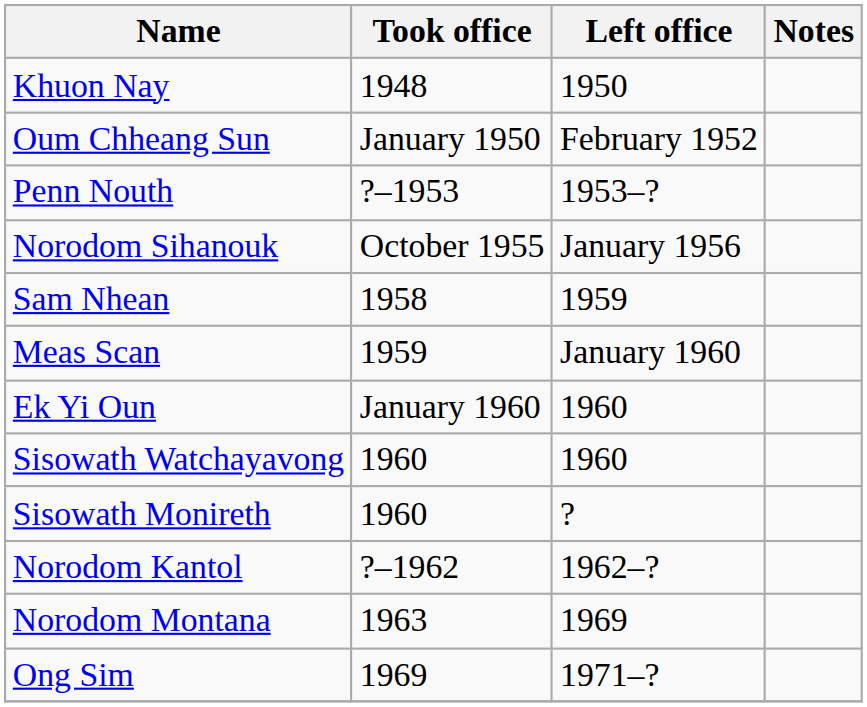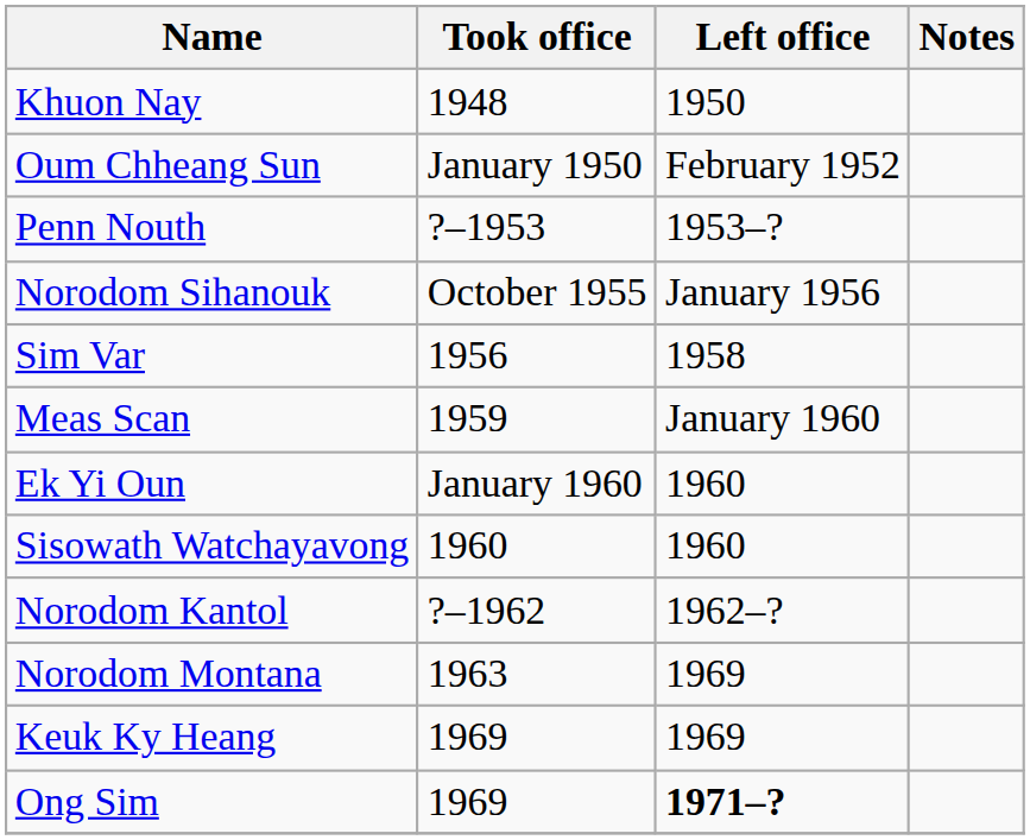 <table class="wikitable">
 <tr>
 <th>Name</th>
 <th>Took office</th>
 <th>Left office</th>
 <th>Notes</th>
 </tr>
 <tr>
 <td><a href='#'>Khuon Nay</a></td>
 <td>1948</td>
 <td>1950</td>
 <td></td>
 </tr>
 <tr>
 <td><a href='#'>Oum Chheang Sun</a></td>
 <td>January 1950</td>
 <td>February 1952</td>
 <td></td>
 </tr>
 <tr>
 <td><a href='#'>Penn Nouth</a></td>
 <td>?–1953</td>
 <td>1953–?</td>
 <td></td>
 </tr>
 <tr>
 <td><a href='#'>Norodom Sihanouk</a></td>
 <td>October 1955</td>
 <td>January 1956</td>
 <td></td>
 </tr>
 <tr>
-<td><a href='#'>Sam Nhean</a></td>
+<td><a href='#'>Sim Var</a></td>
+<td>1956</td>
 <td>1958</td>
-<td>1959</td>
 <td></td>
 </tr>
 <tr>
 <td><a href='#'>Meas Scan</a></td>
 <td>1959</td>
 <td>January 1960</td>
 <td></td>
 </tr>
 <tr>
 <td><a href='#'>Ek Yi Oun</a></td>
 <td>January 1960</td>
 <td>1960</td>
 <td></td>
 </tr>
 <tr>
 <td><a href='#'>Sisowath Watchayavong</a></td>
 <td>1960</td>
 <td>1960</td>
 <td></td>
 </tr>
 <tr>
-<td><a href='#'>Sisowath Monireth</a></td>
-<td>1960</td>
-<td>?</td>
-<td></td>
-</tr>
-<tr>
 <td><a href='#'>Norodom Kantol</a></td>
 <td>?–1962</td>
 <td>1962–?</td>
 <td></td>
 </tr>
 <tr>
 <td><a href='#'>Norodom Montana</a></td>
 <td>1963</td>
 <td>1969</td>
 <td></td>
 </tr>
 <tr>
+<td><a href='#'>Keuk Ky Heang</a></td>
+<td>1969</td>
+<td>1969</td>
+<td></td>
+</tr>
+<tr>
 <td><a href='#'>Ong Sim</a></td>
 <td>1969</td>
-<td>1971–?</td>
+<td><strong>1971–?</strong></td>
 <td></td>
 </tr>
 <tr>
 </tr>
 </table>
